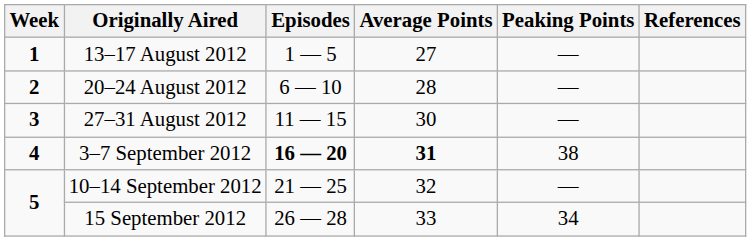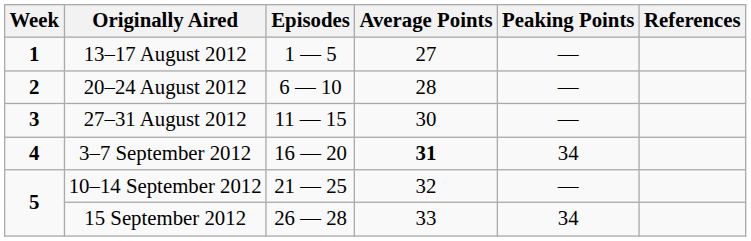 <table class="wikitable" style="text-align:center;">
 <tr>
 <th>Week</th>
 <th>Originally Aired</th>
 <th>Episodes</th>
 <th>Average Points</th>
 <th>Peaking Points</th>
 <th>References</th>
 </tr>
 <tr>
 <td><strong>1</strong></td>
 <td>13–17 August 2012</td>
 <td>1 — 5</td>
 <td>27</td>
 <td>—</td>
 <td></td>
 </tr>
 <tr>
 <td><strong>2</strong></td>
 <td>20–24 August 2012</td>
 <td>6 — 10</td>
 <td>28</td>
 <td>—</td>
 <td></td>
 </tr>
 <tr>
 <td><strong>3</strong></td>
 <td>27–31 August 2012</td>
 <td>11 — 15</td>
 <td>30</td>
 <td>—</td>
 <td></td>
 </tr>
 <tr>
 <td><strong>4</strong></td>
 <td>3–7 September 2012</td>
-<td><strong>16 — 20</strong></td>
+<td>16 — 20</td>
 <td><strong>31</strong></td>
-<td>38</td>
+<td>34</td>
 <td></td>
 </tr>
 <tr>
 <td rowspan=2><strong>5</strong></td>
 <td>10–14 September 2012</td>
 <td>21 — 25</td>
 <td>32</td>
 <td>—</td>
 <td></td>
 </tr>
 <tr>
 <td>15 September 2012</td>
 <td>26  — 28</td>
 <td>33</td>
 <td>34</td>
 <td></td>
 </tr>
 </table>
